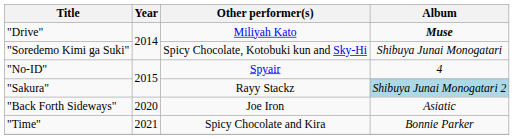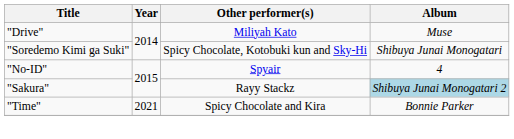 <table class="wikitable plainrowheaders" style="text-align:center;">
 <tr>
 <th scope="col">Title</th>
 <th scope="col">Year</th>
 <th scope="col">Other performer(s)</th>
 <th scope="col">Album</th>
 </tr>
 <tr>
 <td align="left">"Drive"</td>
 <td rowspan="2">2014</td>
 <td><a href='#'>Miliyah Kato</a></td>
-<td><strong><em>Muse</em></strong></td>
+<td><em>Muse</em></td>
 </tr>
 <tr>
 <td align="left">"Soredemo Kimi ga Suki"</td>
 <td>Spicy Chocolate, Kotobuki kun and <a href='#'>Sky-Hi</a></td>
 <td><em>Shibuya Junai Monogatari</em></td>
 </tr>
 <tr>
 <td align="left">"No-ID"</td>
 <td rowspan="2">2015</td>
 <td><a href='#'>Spyair</a></td>
 <td><em>4</em></td>
 </tr>
 <tr>
 <td align="left">"Sakura"</td>
 <td>Rayy Stackz</td>
 <td style="background: lightblue;"><em>Shibuya Junai Monogatari 2</em></td>
 </tr>
 <tr>
-<td align="left">"Back Forth Sideways" </td>
-<td rowspan="1">2020</td>
-<td>Joe Iron</td>
-<td><em>Asiatic</em></td>
-</tr>
-<tr>
 <td align="left">"Time"</td>
 <td rowspan="1">2021</td>
 <td>Spicy Chocolate and Kira</td>
 <td><em>Bonnie Parker</em></td>
 </tr>
 <tr>
 </tr>
 </table>
